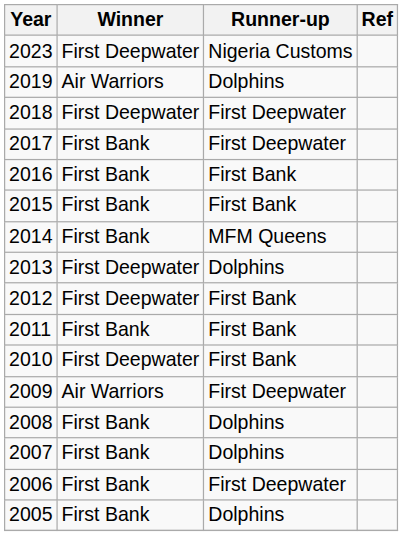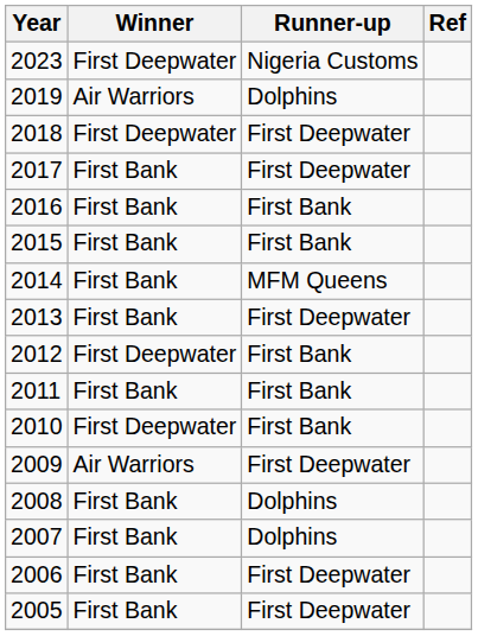 <table class="wikitable">
 <tr>
 <th>Year</th>
 <th>Winner</th>
 <th>Runner-up</th>
 <th>Ref</th>
 </tr>
 <tr>
 <td>2023</td>
 <td>First Deepwater</td>
 <td>Nigeria Customs</td>
 <td></td>
 </tr>
 <tr>
 <td>2019</td>
 <td>Air Warriors</td>
 <td>Dolphins</td>
 <td></td>
 </tr>
 <tr>
 <td>2018</td>
 <td>First Deepwater</td>
 <td>First Deepwater</td>
 <td></td>
 </tr>
 <tr>
 <td>2017</td>
 <td>First Bank</td>
 <td>First Deepwater</td>
 <td></td>
 </tr>
 <tr>
 <td>2016</td>
 <td>First Bank</td>
 <td>First Bank</td>
 <td></td>
 </tr>
 <tr>
 <td>2015</td>
 <td>First Bank</td>
 <td>First Bank</td>
 <td></td>
 </tr>
 <tr>
 <td>2014</td>
 <td>First Bank</td>
 <td>MFM Queens</td>
 <td></td>
 </tr>
 <tr>
 <td>2013</td>
+<td>First Bank</td>
 <td>First Deepwater</td>
-<td>Dolphins</td>
 <td></td>
 </tr>
 <tr>
 <td>2012</td>
 <td>First Deepwater</td>
 <td>First Bank</td>
 <td></td>
 </tr>
 <tr>
 <td>2011</td>
 <td>First Bank</td>
 <td>First Bank</td>
 <td></td>
 </tr>
 <tr>
 <td>2010</td>
 <td>First Deepwater</td>
 <td>First Bank</td>
 <td></td>
 </tr>
 <tr>
 <td>2009</td>
 <td>Air Warriors</td>
 <td>First Deepwater</td>
 <td></td>
 </tr>
 <tr>
 <td>2008</td>
 <td>First Bank</td>
 <td>Dolphins</td>
 <td></td>
 </tr>
 <tr>
 <td>2007</td>
 <td>First Bank</td>
 <td>Dolphins</td>
 <td></td>
 </tr>
 <tr>
 <td>2006</td>
 <td>First Bank</td>
 <td>First Deepwater</td>
 <td></td>
 </tr>
 <tr>
 <td>2005</td>
 <td>First Bank</td>
-<td>Dolphins</td>
+<td>First Deepwater</td>
 <td></td>
 </tr>
 <tr>
 </tr>
 </table>
